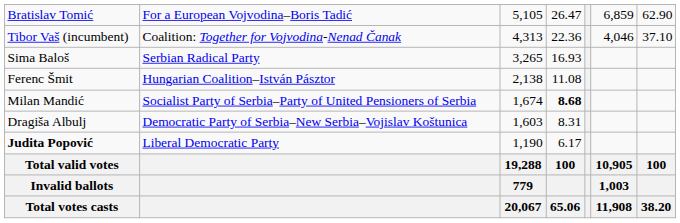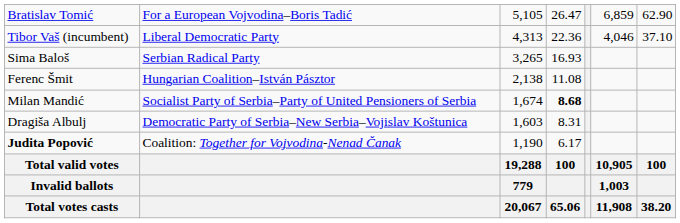 <table style="width:800px;" class="wikitable">
 <tr>
 <td align="left"><a href='#'>Bratislav Tomić</a></td>
 <td align="left"><a href='#'>For a European Vojvodina</a>–<a href='#'>Boris Tadić</a></td>
 <td align="right">5,105</td>
 <td align="right">26.47</td>
 <th align="left"></th>
 <td align="right">6,859</td>
 <td align="right">62.90</td>
 </tr>
 <tr>
 <td align="left"><a href='#'>Tibor Vaš</a> (incumbent)</td>
-<td align="left">Coalition: <em><a href='#'>Together for Vojvodina</a>-<a href='#'>Nenad Čanak</a></em></td>
+<td align="left"><a href='#'>Liberal Democratic Party</a></td>
 <td align="right">4,313</td>
 <td align="right">22.36</td>
 <th align="left"></th>
 <td align="right">4,046</td>
 <td align="right">37.10</td>
 </tr>
 <tr>
 <td align="left">Sima Baloš</td>
 <td align="left"><a href='#'>Serbian Radical Party</a></td>
 <td align="right">3,265</td>
 <td align="right">16.93</td>
 <th align="left"></th>
 <td align="right"></td>
 <td align="right"></td>
 </tr>
 <tr>
 <td align="left">Ferenc Šmit</td>
 <td align="left"><a href='#'>Hungarian Coalition</a>–<a href='#'>István Pásztor</a></td>
 <td align="right">2,138</td>
 <td align="right">11.08</td>
 <th align="left"></th>
 <td align="right"></td>
 <td align="right"></td>
 </tr>
 <tr>
 <td align="left">Milan Mandić</td>
 <td align="left"><a href='#'>Socialist Party of Serbia</a>–<a href='#'>Party of United Pensioners of Serbia</a></td>
 <td align="right">1,674</td>
 <td align="right"><strong>8.68</strong></td>
 <th align="left"></th>
 <td align="right"></td>
 <td align="right"></td>
 </tr>
 <tr>
 <td align="left">Dragiša Albulj</td>
 <td align="left"><a href='#'>Democratic Party of Serbia</a>–<a href='#'>New Serbia</a>–<a href='#'>Vojislav Koštunica</a></td>
 <td align="right">1,603</td>
 <td align="right">8.31</td>
 <th align="left"></th>
 <td align="right"></td>
 <td align="right"></td>
 </tr>
 <tr>
 <td align="left"><strong>Judita Popović</strong></td>
-<td align="left"><a href='#'>Liberal Democratic Party</a></td>
+<td align="left">Coalition: <em><a href='#'>Together for Vojvodina</a>-<a href='#'>Nenad Čanak</a></em></td>
 <td align="right">1,190</td>
 <td align="right">6.17</td>
 <th align="left"></th>
 <td align="right"></td>
 <td align="right"></td>
 </tr>
 <tr>
 <th align="left">Total valid votes</th>
 <th align="left"></th>
 <th align="right">19,288</th>
 <th align="right">100</th>
 <th align="left"></th>
 <th align="right">10,905</th>
 <th align="right">100</th>
 </tr>
 <tr>
 <th align="left">Invalid ballots</th>
 <th align="left"></th>
 <th align="right">779</th>
 <th align="right"></th>
 <th align="left"></th>
 <th align="right">1,003</th>
 <th align="right"></th>
 </tr>
 <tr>
 <th align="left">Total votes casts</th>
 <th align="left"></th>
 <th align="right">20,067</th>
 <th align="right">65.06</th>
 <th align="left"></th>
 <th align="right">11,908</th>
 <th align="right">38.20</th>
 </tr>
 </table>
